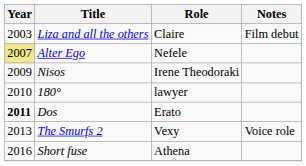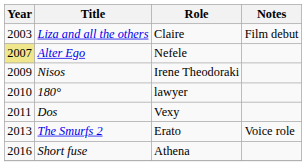 <table class="wikitable sortable">
 <tr>
 <th>Year</th>
 <th>Title</th>
 <th>Role</th>
 <th class="unsortable">Notes</th>
 </tr>
 <tr>
 <td>2003</td>
 <td><em><a href='#'>Liza and all the others</a></em></td>
 <td>Claire</td>
 <td>Film debut</td>
 </tr>
 <tr>
 <td style="background: khaki;">2007</td>
 <td><em><a href='#'>Alter Ego</a></em></td>
 <td>Nefele</td>
 <td></td>
 </tr>
 <tr>
 <td>2009</td>
 <td><em>Nisos</em></td>
 <td>Irene Theodoraki</td>
 <td></td>
 </tr>
 <tr>
 <td>2010</td>
 <td><em>180°</em></td>
 <td>lawyer</td>
 <td></td>
 </tr>
 <tr>
-<td><strong>2011</strong></td>
+<td>2011</td>
 <td><em>Dos</em></td>
-<td>Erato</td>
+<td>Vexy</td>
 <td></td>
 </tr>
 <tr>
 <td>2013</td>
 <td><em><a href='#'>The Smurfs 2</a></em></td>
-<td>Vexy</td>
+<td>Erato</td>
 <td>Voice role</td>
 </tr>
 <tr>
 <td>2016</td>
 <td><em>Short fuse</em></td>
 <td>Athena</td>
 <td></td>
 </tr>
 <tr>
 </tr>
 </table>
